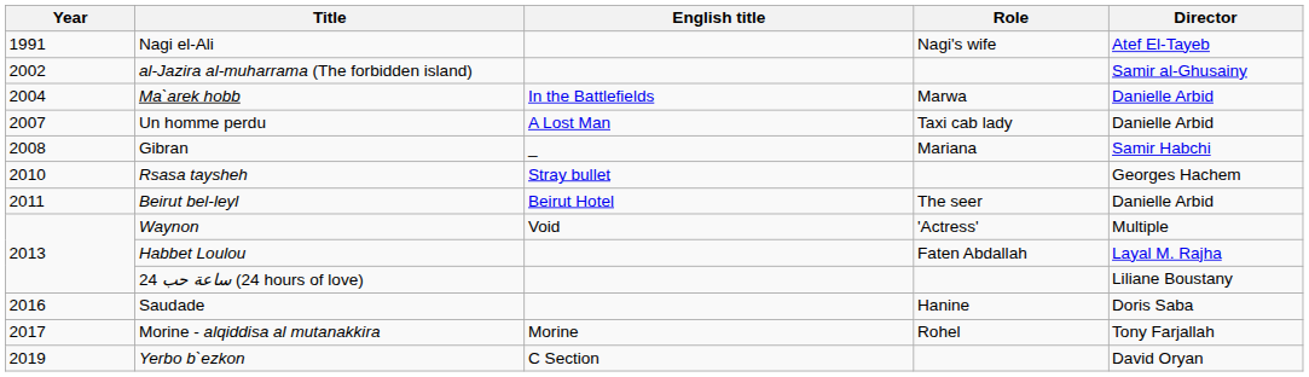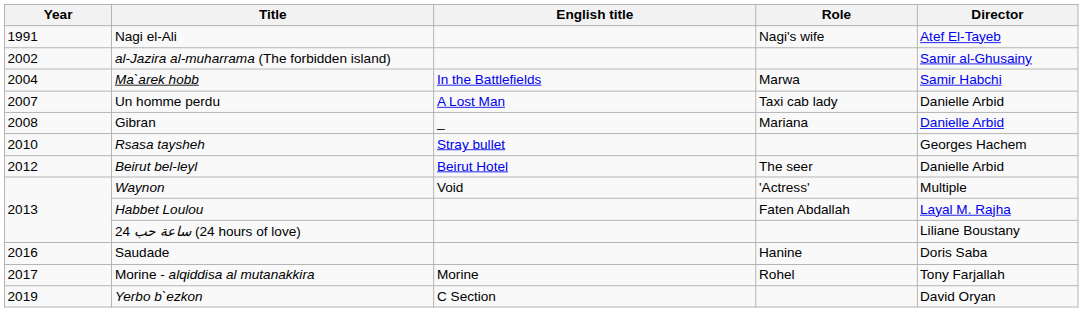 <table class="wikitable sortable" width=100%>
 <tr>
 <th width=10%>Year</th>
 <th width=30%>Title</th>
 <th width=30%>English title</th>
 <th width=15%>Role</th>
 <th width=15%>Director</th>
 </tr>
 <tr>
 <td>1991</td>
 <td>Nagi el-Ali</td>
 <td></td>
 <td>Nagi's wife</td>
 <td><a href='#'>Atef El-Tayeb</a></td>
 </tr>
 <tr>
 <td>2002</td>
 <td><em>al-Jazira al-muharrama</em> (The forbidden island)</td>
 <td></td>
 <td></td>
 <td><a href='#'>Samir al-Ghusainy</a></td>
 </tr>
 <tr>
 <td>2004</td>
 <td><u><em>Ma`arek hobb</em></u></td>
 <td><a href='#'>In the Battlefields</a></td>
 <td>Marwa</td>
-<td><a href='#'>Danielle Arbid</a></td>
+<td><a href='#'>Samir Habchi</a></td>
 </tr>
 <tr>
 <td>2007</td>
 <td>Un homme perdu</td>
 <td><a href='#'>A Lost Man</a></td>
 <td>Taxi cab lady</td>
 <td>Danielle Arbid</td>
 </tr>
 <tr>
 <td>2008</td>
 <td>Gibran</td>
 <td>_</td>
 <td>Mariana</td>
-<td><a href='#'>Samir Habchi</a></td>
+<td><a href='#'>Danielle Arbid</a></td>
 </tr>
 <tr>
 <td>2010</td>
 <td><em>Rsasa taysheh</em></td>
 <td><a href='#'>Stray bullet</a></td>
 <td></td>
 <td>Georges Hachem</td>
 </tr>
 <tr>
-<td>2011</td>
+<td>2012</td>
 <td><em>Beirut bel-leyl</em></td>
 <td><a href='#'>Beirut Hotel</a></td>
 <td>The seer</td>
 <td>Danielle Arbid</td>
 </tr>
 <tr>
 <td rowspan="3">2013</td>
 <td><em>Waynon</em> </td>
 <td>Void</td>
 <td>'Actress'</td>
 <td>Multiple</td>
 </tr>
 <tr>
 <td><em>Habbet Loulou </em></td>
 <td></td>
 <td>Faten Abdallah</td>
 <td><a href='#'>Layal M. Rajha</a></td>
 </tr>
 <tr>
 <td>24 <em>ساعة حب</em> (24 hours of love)</td>
 <td></td>
 <td></td>
 <td>Liliane Boustany</td>
 </tr>
 <tr>
 <td>2016</td>
 <td>Saudade</td>
 <td></td>
 <td>Hanine</td>
 <td>Doris Saba</td>
 </tr>
 <tr>
 <td>2017</td>
 <td>Morine - <em>alqiddisa al mutanakkira</em></td>
 <td>Morine</td>
 <td>Rohel</td>
 <td>Tony Farjallah</td>
 </tr>
 <tr>
 <td>2019</td>
 <td><em>Yerbo b`ezkon </em></td>
 <td>C Section</td>
 <td></td>
 <td>David Oryan</td>
 </tr>
 </table>
